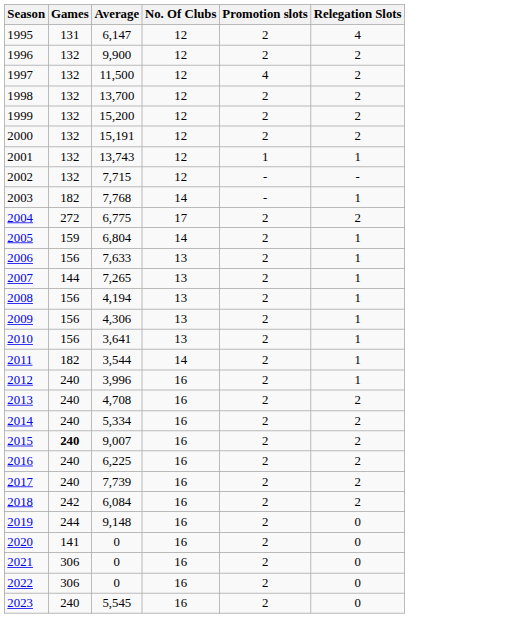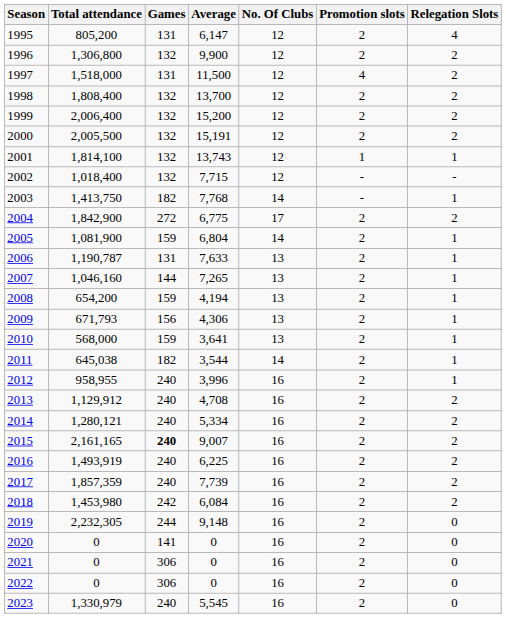 <table class="wikitable sortable">
 <tr>
 <th>Season</th>
+<th>Total attendance</th>
 <th>Games</th>
 <th>Average</th>
 <th>No. Of Clubs</th>
 <th>Promotion slots</th>
 <th>Relegation Slots</th>
 </tr>
 <tr>
 <td Chinese Jia-B League>1995</td>
+<td align=center>805,200</td>
 <td align=center>131</td>
 <td align=center>6,147</td>
 <td align=center>12</td>
 <td align=center>2</td>
 <td align=center>4</td>
 </tr>
 <tr>
 <td Chinese Jia-B League>1996</td>
+<td align=center>1,306,800</td>
 <td align=center>132</td>
 <td align=center>9,900</td>
 <td align=center>12</td>
 <td align=center>2</td>
 <td align=center>2</td>
 </tr>
 <tr>
 <td Chinese Jia-B League>1997</td>
-<td align=center>132</td>
+<td align=center>1,518,000</td>
+<td align=center>131</td>
 <td align=center>11,500</td>
 <td align=center>12</td>
 <td align=center>4</td>
 <td align=center>2</td>
 </tr>
 <tr>
 <td Chinese Jia-B League>1998</td>
+<td align=center>1,808,400</td>
 <td align=center>132</td>
 <td align=center>13,700</td>
 <td align=center>12</td>
 <td align=center>2</td>
 <td align=center>2</td>
 </tr>
 <tr>
 <td Chinese Jia-B League>1999</td>
+<td align=center>2,006,400</td>
 <td align=center>132</td>
 <td align=center>15,200</td>
 <td align=center>12</td>
 <td align=center>2</td>
 <td align=center>2</td>
 </tr>
 <tr>
 <td Chinese Jia-B League>2000</td>
+<td align=center>2,005,500</td>
 <td align=center>132</td>
 <td align=center>15,191</td>
 <td align=center>12</td>
 <td align=center>2</td>
 <td align=center>2</td>
 </tr>
 <tr>
 <td Chinese Jia-B League>2001</td>
+<td align=center>1,814,100</td>
 <td align=center>132</td>
 <td align=center>13,743</td>
 <td align=center>12</td>
 <td align=center>1</td>
 <td align=center>1</td>
 </tr>
 <tr>
 <td Chinese Jia-B League>2002</td>
+<td align=center>1,018,400</td>
 <td align=center>132</td>
 <td align=center>7,715</td>
 <td align=center>12</td>
 <td align=center>-</td>
 <td align=center>-</td>
 </tr>
 <tr>
 <td Chinese Jia-B League>2003</td>
+<td align=center>1,413,750</td>
 <td align=center>182</td>
 <td align=center>7,768</td>
 <td align=center>14</td>
 <td align=center>-</td>
 <td align=center>1</td>
 </tr>
 <tr>
 <td><a href='#'>2004</a></td>
+<td align=center>1,842,900</td>
 <td align=center>272</td>
 <td align=center>6,775</td>
 <td align=center>17</td>
 <td align=center>2</td>
 <td align=center>2</td>
 </tr>
 <tr>
 <td><a href='#'>2005</a></td>
+<td align=center>1,081,900</td>
 <td align=center>159</td>
 <td align=center>6,804</td>
 <td align=center>14</td>
 <td align=center>2</td>
 <td align=center>1</td>
 </tr>
 <tr>
 <td><a href='#'>2006</a></td>
-<td align=center>156</td>
+<td align=center>1,190,787</td>
+<td align=center>131</td>
 <td align=center>7,633</td>
 <td align=center>13</td>
 <td align=center>2</td>
 <td align=center>1</td>
 </tr>
 <tr>
 <td><a href='#'>2007</a></td>
+<td align=center>1,046,160</td>
 <td align=center>144</td>
 <td align=center>7,265</td>
 <td align=center>13</td>
 <td align=center>2</td>
 <td align=center>1</td>
 </tr>
 <tr>
 <td><a href='#'>2008</a></td>
-<td align=center>156</td>
+<td align=center>654,200</td>
+<td align=center>159</td>
 <td align=center>4,194</td>
 <td align=center>13</td>
 <td align=center>2</td>
 <td align=center>1</td>
 </tr>
 <tr>
 <td><a href='#'>2009</a></td>
+<td align=center>671,793</td>
 <td align=center>156</td>
 <td align=center>4,306</td>
 <td align=center>13</td>
 <td align=center>2</td>
 <td align=center>1</td>
 </tr>
 <tr>
 <td><a href='#'>2010</a></td>
-<td align=center>156</td>
+<td align=center>568,000</td>
+<td align=center>159</td>
 <td align=center>3,641</td>
 <td align=center>13</td>
 <td align=center>2</td>
 <td align=center>1</td>
 </tr>
 <tr>
 <td><a href='#'>2011</a></td>
+<td align=center>645,038</td>
 <td align=center>182</td>
 <td align=center>3,544</td>
 <td align=center>14</td>
 <td align=center>2</td>
 <td align=center>1</td>
 </tr>
 <tr>
 <td><a href='#'>2012</a></td>
+<td align=center>958,955</td>
 <td align=center>240</td>
 <td align=center>3,996</td>
 <td align=center>16</td>
 <td align=center>2</td>
 <td align=center>1</td>
 </tr>
 <tr>
 <td><a href='#'>2013</a></td>
+<td align=center>1,129,912</td>
 <td align=center>240</td>
 <td align=center>4,708</td>
 <td align=center>16</td>
 <td align=center>2</td>
 <td align=center>2</td>
 </tr>
 <tr>
 <td><a href='#'>2014</a></td>
+<td align=center>1,280,121</td>
 <td align=center>240</td>
 <td align=center>5,334</td>
 <td align=center>16</td>
 <td align=center>2</td>
 <td align=center>2</td>
 </tr>
 <tr>
 <td><a href='#'>2015</a></td>
+<td align=center>2,161,165</td>
 <td align=center><strong>240</strong></td>
 <td align=center>9,007</td>
 <td align=center>16</td>
 <td align=center>2</td>
 <td align=center>2</td>
 </tr>
 <tr>
 <td><a href='#'>2016</a></td>
+<td align=center>1,493,919</td>
 <td align=center>240</td>
 <td align=center>6,225</td>
 <td align=center>16</td>
 <td align=center>2</td>
 <td align=center>2</td>
 </tr>
 <tr>
 <td><a href='#'>2017</a></td>
+<td align=center>1,857,359</td>
 <td align=center>240</td>
 <td align=center>7,739</td>
 <td align=center>16</td>
 <td align=center>2</td>
 <td align=center>2</td>
 </tr>
 <tr>
 <td><a href='#'>2018</a></td>
+<td align=center>1,453,980</td>
 <td align=center>242</td>
 <td align=center>6,084</td>
 <td align=center>16</td>
 <td align=center>2</td>
 <td align=center>2</td>
 </tr>
 <tr>
 <td><a href='#'>2019</a></td>
+<td align=center>2,232,305</td>
 <td align=center>244</td>
 <td align=center>9,148</td>
 <td align=center>16</td>
 <td align=center>2</td>
 <td align=center>0</td>
 </tr>
 <tr>
 <td><a href='#'>2020</a></td>
+<td align=center>0</td>
 <td align=center>141</td>
 <td align=center>0</td>
 <td align=center>16</td>
 <td align=center>2</td>
 <td align=center>0</td>
 </tr>
 <tr>
 <td><a href='#'>2021</a></td>
+<td align=center>0</td>
 <td align=center>306</td>
 <td align=center>0</td>
 <td align=center>16</td>
 <td align=center>2</td>
 <td align=center>0</td>
 </tr>
 <tr>
 <td><a href='#'>2022</a></td>
+<td align=center>0</td>
 <td align=center>306</td>
 <td align=center>0</td>
 <td align=center>16</td>
 <td align=center>2</td>
 <td align=center>0</td>
 </tr>
 <tr>
 <td><a href='#'>2023</a></td>
+<td align=center>1,330,979</td>
 <td align=center>240</td>
 <td align=center>5,545</td>
 <td align=center>16</td>
 <td align=center>2</td>
 <td align=center>0</td>
 </tr>
 </table>
